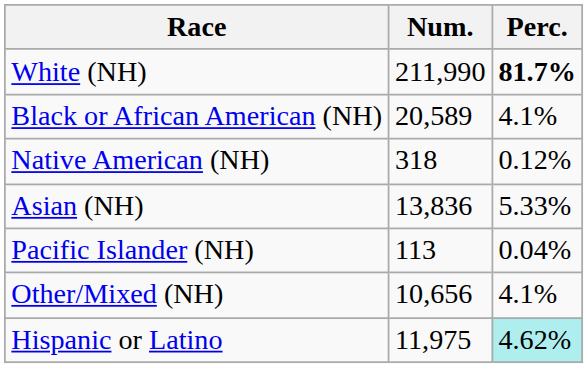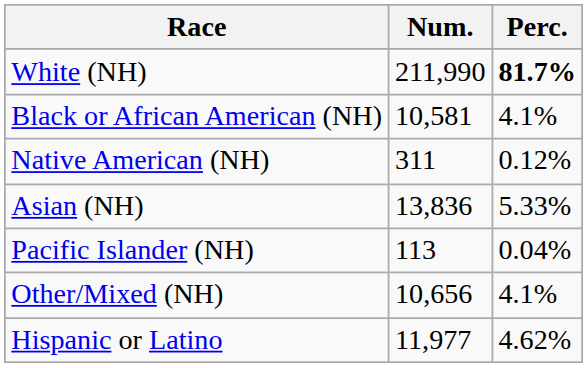 <table class="wikitable">
 <tr>
 <th>Race</th>
 <th>Num.</th>
 <th>Perc.</th>
 </tr>
 <tr>
 <td><a href='#'>White</a> (NH)</td>
 <td>211,990</td>
 <td><strong>81.7%</strong></td>
 </tr>
 <tr>
 <td><a href='#'>Black or African American</a> (NH)</td>
-<td>20,589</td>
+<td>10,581</td>
 <td>4.1%</td>
 </tr>
 <tr>
 <td><a href='#'>Native American</a> (NH)</td>
-<td>318</td>
+<td>311</td>
 <td>0.12%</td>
 </tr>
 <tr>
 <td><a href='#'>Asian</a> (NH)</td>
 <td>13,836</td>
 <td>5.33%</td>
 </tr>
 <tr>
 <td><a href='#'>Pacific Islander</a> (NH)</td>
 <td>113</td>
 <td>0.04%</td>
 </tr>
 <tr>
 <td><a href='#'>Other/Mixed</a> (NH)</td>
 <td>10,656</td>
 <td>4.1%</td>
 </tr>
 <tr>
 <td><a href='#'>Hispanic</a> or <a href='#'>Latino</a></td>
-<td>11,975</td>
-<td style="background: paleturquoise;">4.62%</td>
+<td>11,977</td>
+<td>4.62%</td>
 </tr>
 </table>
